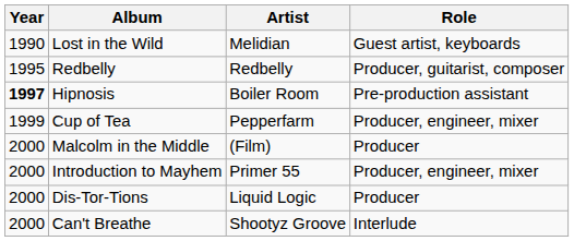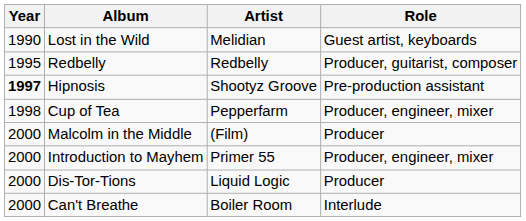 <table class="wikitable">
 <tr>
 <th>Year</th>
 <th>Album</th>
 <th>Artist</th>
 <th>Role</th>
 </tr>
 <tr>
 <td>1990</td>
 <td>Lost in the Wild</td>
 <td>Melidian</td>
 <td>Guest artist, keyboards</td>
 </tr>
 <tr>
 <td>1995</td>
 <td>Redbelly</td>
 <td>Redbelly</td>
 <td>Producer, guitarist, composer</td>
 </tr>
 <tr>
 <td><strong>1997</strong></td>
 <td>Hipnosis</td>
-<td>Boiler Room</td>
+<td>Shootyz Groove</td>
 <td>Pre-production assistant</td>
 </tr>
 <tr>
-<td>1999</td>
+<td>1998</td>
 <td>Cup of Tea</td>
 <td>Pepperfarm</td>
 <td>Producer, engineer, mixer</td>
 </tr>
 <tr>
 <td>2000</td>
 <td>Malcolm in the Middle</td>
 <td>(Film)</td>
 <td>Producer</td>
 </tr>
 <tr>
 <td>2000</td>
 <td>Introduction to Mayhem</td>
 <td>Primer 55</td>
 <td>Producer, engineer, mixer</td>
 </tr>
 <tr>
 <td>2000</td>
 <td>Dis-Tor-Tions</td>
 <td>Liquid Logic</td>
 <td>Producer</td>
 </tr>
 <tr>
 <td>2000</td>
 <td>Can't Breathe</td>
-<td>Shootyz Groove</td>
+<td>Boiler Room</td>
 <td>Interlude</td>
 </tr>
 </table>
